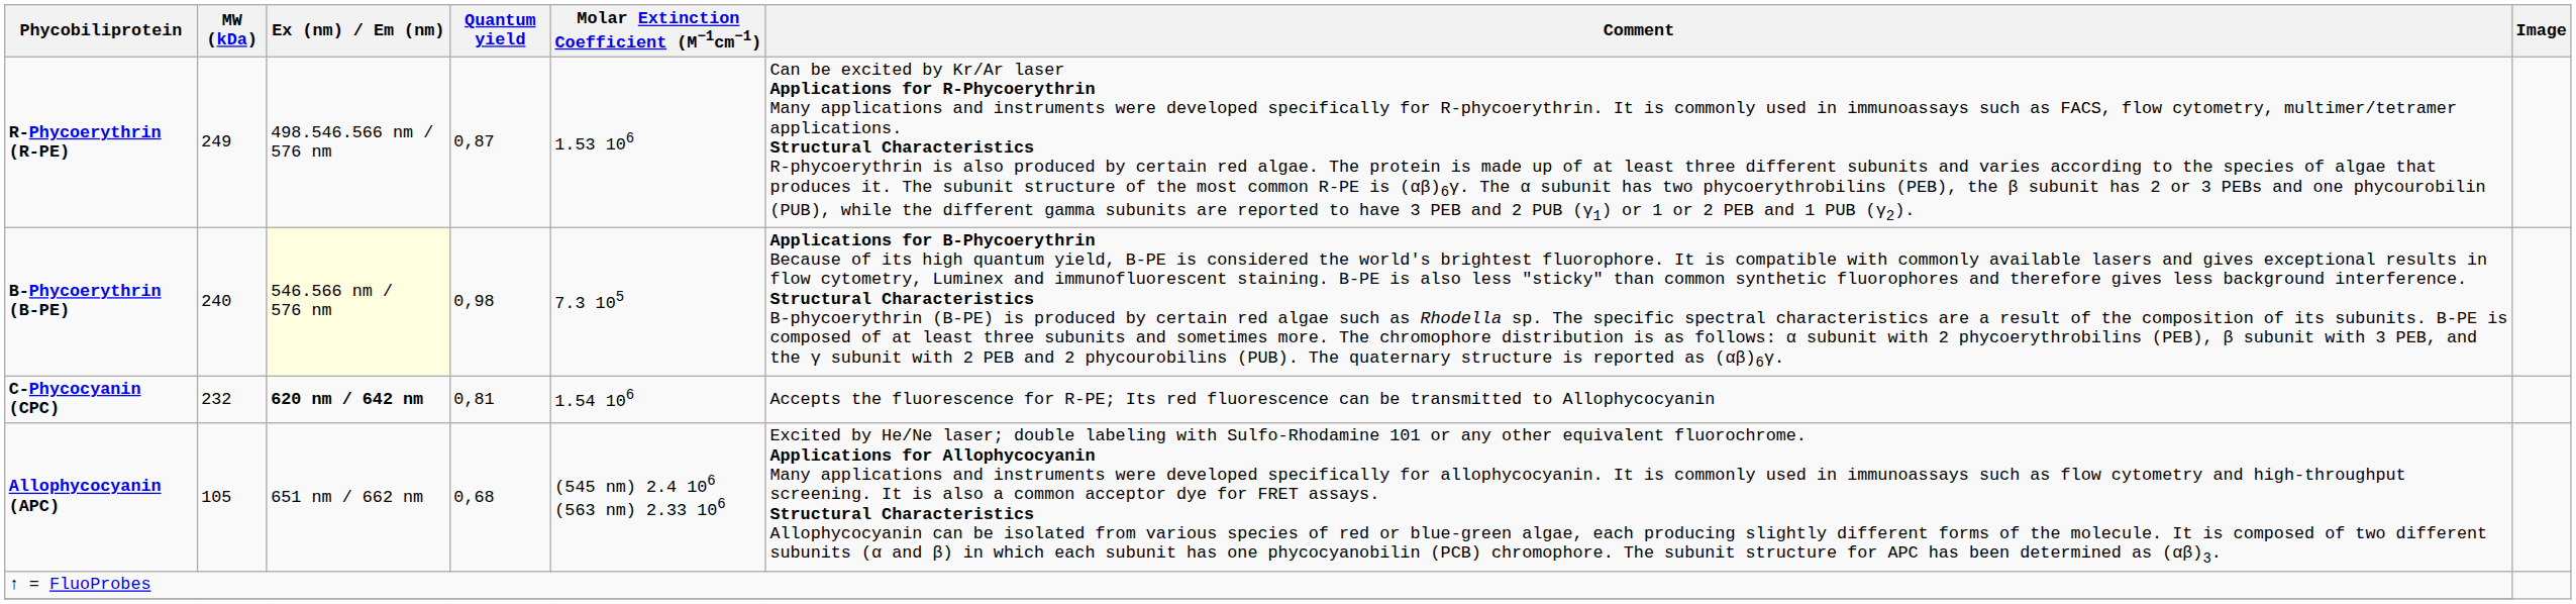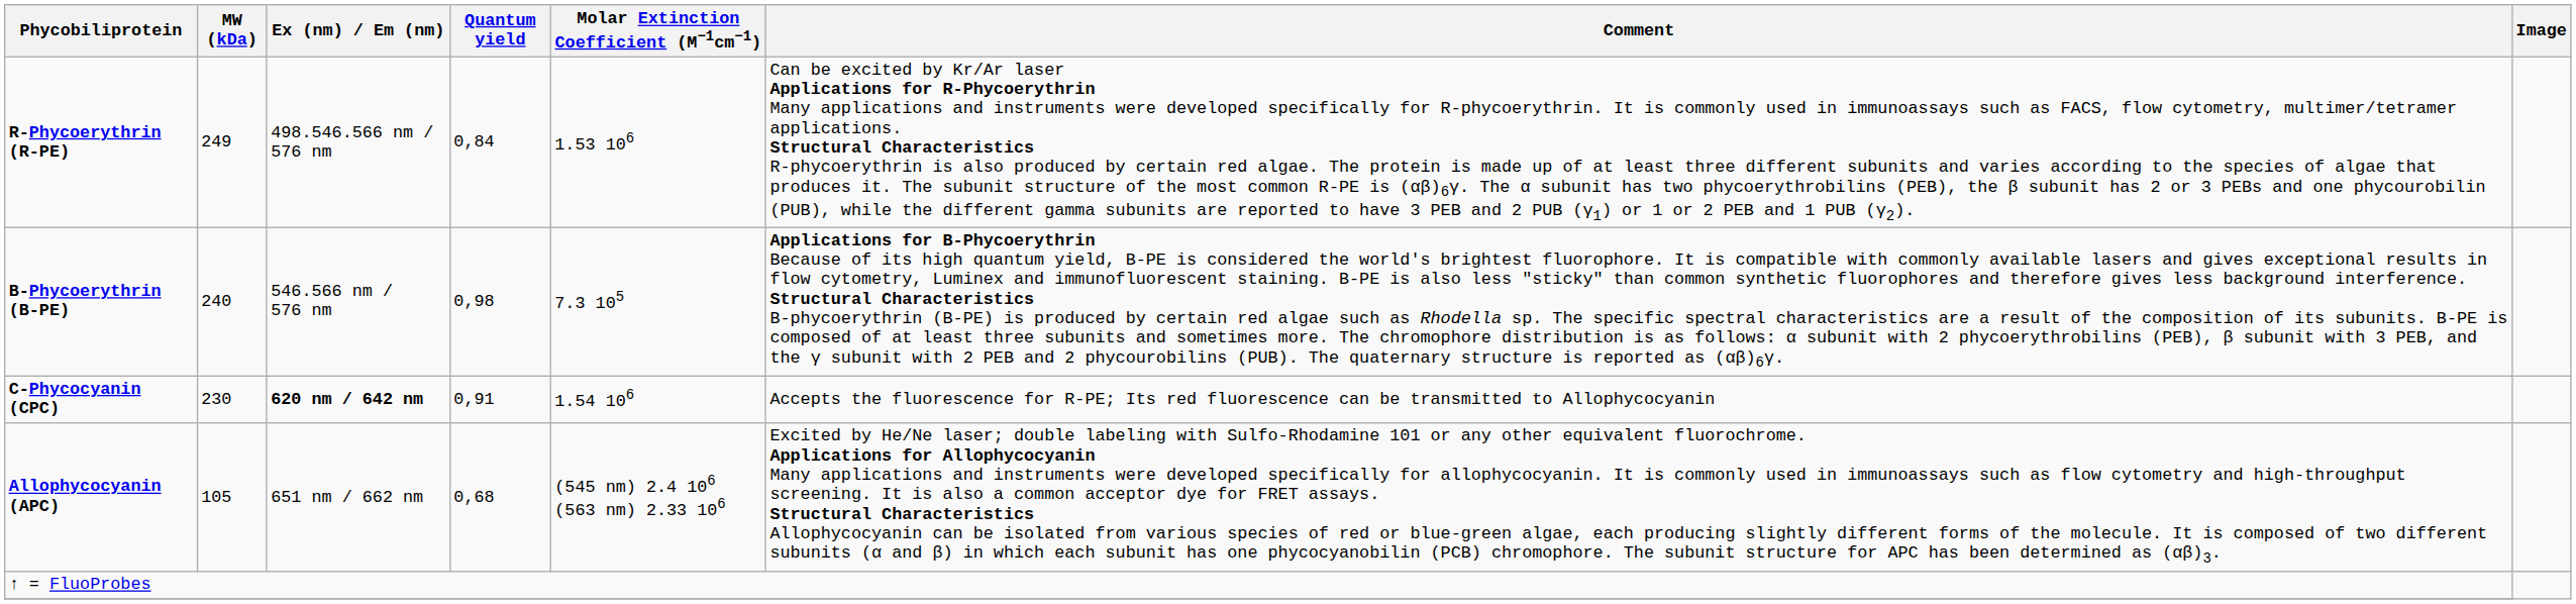 <table class="wikitable" border="1">
 <tr>
 <th><strong>Phycobiliprotein</strong></th>
 <th>MW (<a href='#'>kDa</a>)</th>
 <th>Ex (nm) / Em (nm)</th>
 <th><a href='#'>Quantum yield</a></th>
 <th>Molar <a href='#'>Extinction Coefficient</a> (M<sup>−1</sup>cm<sup>−1</sup>)</th>
 <th>Comment</th>
 <th>Image</th>
 </tr>
 <tr>
 <td><strong>R-<a href='#'>Phycoerythrin</a> (R-PE)</strong></td>
 <td>249</td>
 <td>498.546.566 nm / 576 nm</td>
-<td>0,87</td>
+<td>0,84</td>
 <td>1.53 10<sup>6</sup></td>
 <td>Can be excited by Kr/Ar laser<br><strong>Applications for R-Phycoerythrin</strong><br>Many applications and instruments were developed specifically for R-phycoerythrin.  It is commonly used in immunoassays such as FACS, flow cytometry, multimer/tetramer applications.<br><strong>Structural Characteristics</strong><br>R-phycoerythrin is also produced by certain red algae.  The protein is made up of at least three different subunits and varies according to the species of algae that produces it. The subunit structure of the most common R-PE is (αβ)<sub>6</sub>γ. The α subunit has two phycoerythrobilins (PEB), the β subunit has 2 or 3 PEBs and one phycourobilin (PUB), while the different gamma subunits are reported to have 3 PEB and 2 PUB (γ<sub>1</sub>) or  1 or 2 PEB and 1 PUB (γ<sub>2</sub>).<br></td>
 <td></td>
 </tr>
 <tr>
 <td><strong>B-<a href='#'>Phycoerythrin</a> (B-PE)</strong></td>
 <td>240</td>
-<td style="background: lightyellow;">546.566 nm / 576 nm</td>
+<td>546.566 nm / 576 nm</td>
 <td>0,98</td>
 <td>7.3 10<sup>5</sup></td>
 <td><strong>Applications for B-Phycoerythrin</strong><br>Because of its high quantum yield, B-PE is considered the world's brightest fluorophore.   It is compatible with commonly available lasers and gives exceptional results in flow cytometry, Luminex and immunofluorescent staining.  B-PE is also less "sticky" than common synthetic fluorophores and therefore gives less background interference.<br><strong> Structural Characteristics</strong><br>B-phycoerythrin (B-PE) is produced by certain red algae such as <em>Rhodella</em> sp.  The specific spectral characteristics are a result of the composition of its subunits. B-PE is composed of at least three subunits and sometimes more.  The chromophore distribution is as follows:   α subunit  with 2 phycoerythrobilins (PEB), β subunit with 3 PEB, and the γ subunit with 2 PEB and 2 phycourobilins (PUB).  The quaternary  structure is reported as (αβ)<sub>6</sub>γ.<br></td>
 <td></td>
 </tr>
 <tr>
 <td><strong>C-<a href='#'>Phycocyanin</a> (CPC)</strong></td>
-<td>232</td>
+<td>230</td>
 <td><strong>620 nm / 642 nm</strong></td>
-<td>0,81</td>
+<td>0,91</td>
 <td>1.54 10<sup>6</sup></td>
 <td>Accepts the fluorescence for R-PE; Its red fluorescence can be transmitted to Allophycocyanin</td>
 <td></td>
 </tr>
 <tr>
 <td><strong><a href='#'>Allophycocyanin</a> (APC)</strong></td>
 <td>105</td>
 <td>651 nm / 662 nm</td>
 <td>0,68</td>
 <td>(545 nm) 2.4 10<sup>6</sup><br>(563 nm) 2.33 10<sup>6</sup></td>
 <td>Excited by He/Ne laser; double labeling with Sulfo-Rhodamine 101 or any other equivalent fluorochrome.<br><strong>Applications for Allophycocyanin</strong><br>Many applications and instruments were developed specifically for allophycocyanin. It is commonly used in immunoassays such as flow cytometry and high-throughput screening. It is also a common acceptor dye for FRET assays.<br><strong>Structural Characteristics </strong><br>Allophycocyanin can be isolated from various species of red or blue-green algae, each producing slightly different forms of the molecule. It is composed of two different subunits (α and β) in which each subunit has one phycocyanobilin (PCB) chromophore. The subunit structure for APC has been determined as (αβ)<sub>3</sub>.<br></td>
 <td></td>
 </tr>
 <tr>
 <td colspan=6 rowspan=1>↑ = <a href='#'>FluoProbes</a> </td>
 </tr>
 <tr>
 </tr>
 </table>
